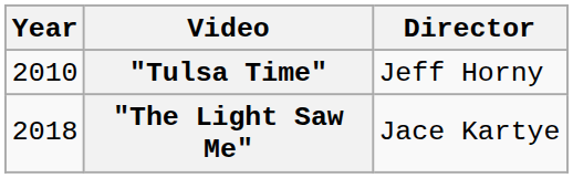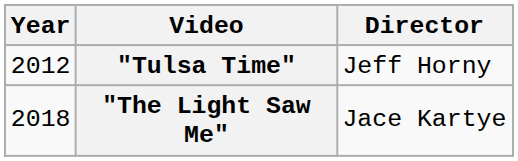 <table class="wikitable plainrowheaders">
 <tr>
 <th>Year</th>
 <th style="width:10em;">Video</th>
 <th>Director</th>
 </tr>
 <tr>
-<td>2010</td>
+<td>2012</td>
 <th scope="row">"Tulsa Time"</th>
 <td>Jeff Horny</td>
 </tr>
 <tr>
 <td>2018</td>
 <th scope="row">"The Light Saw Me"</th>
 <td>Jace Kartye</td>
 </tr>
 </table>
